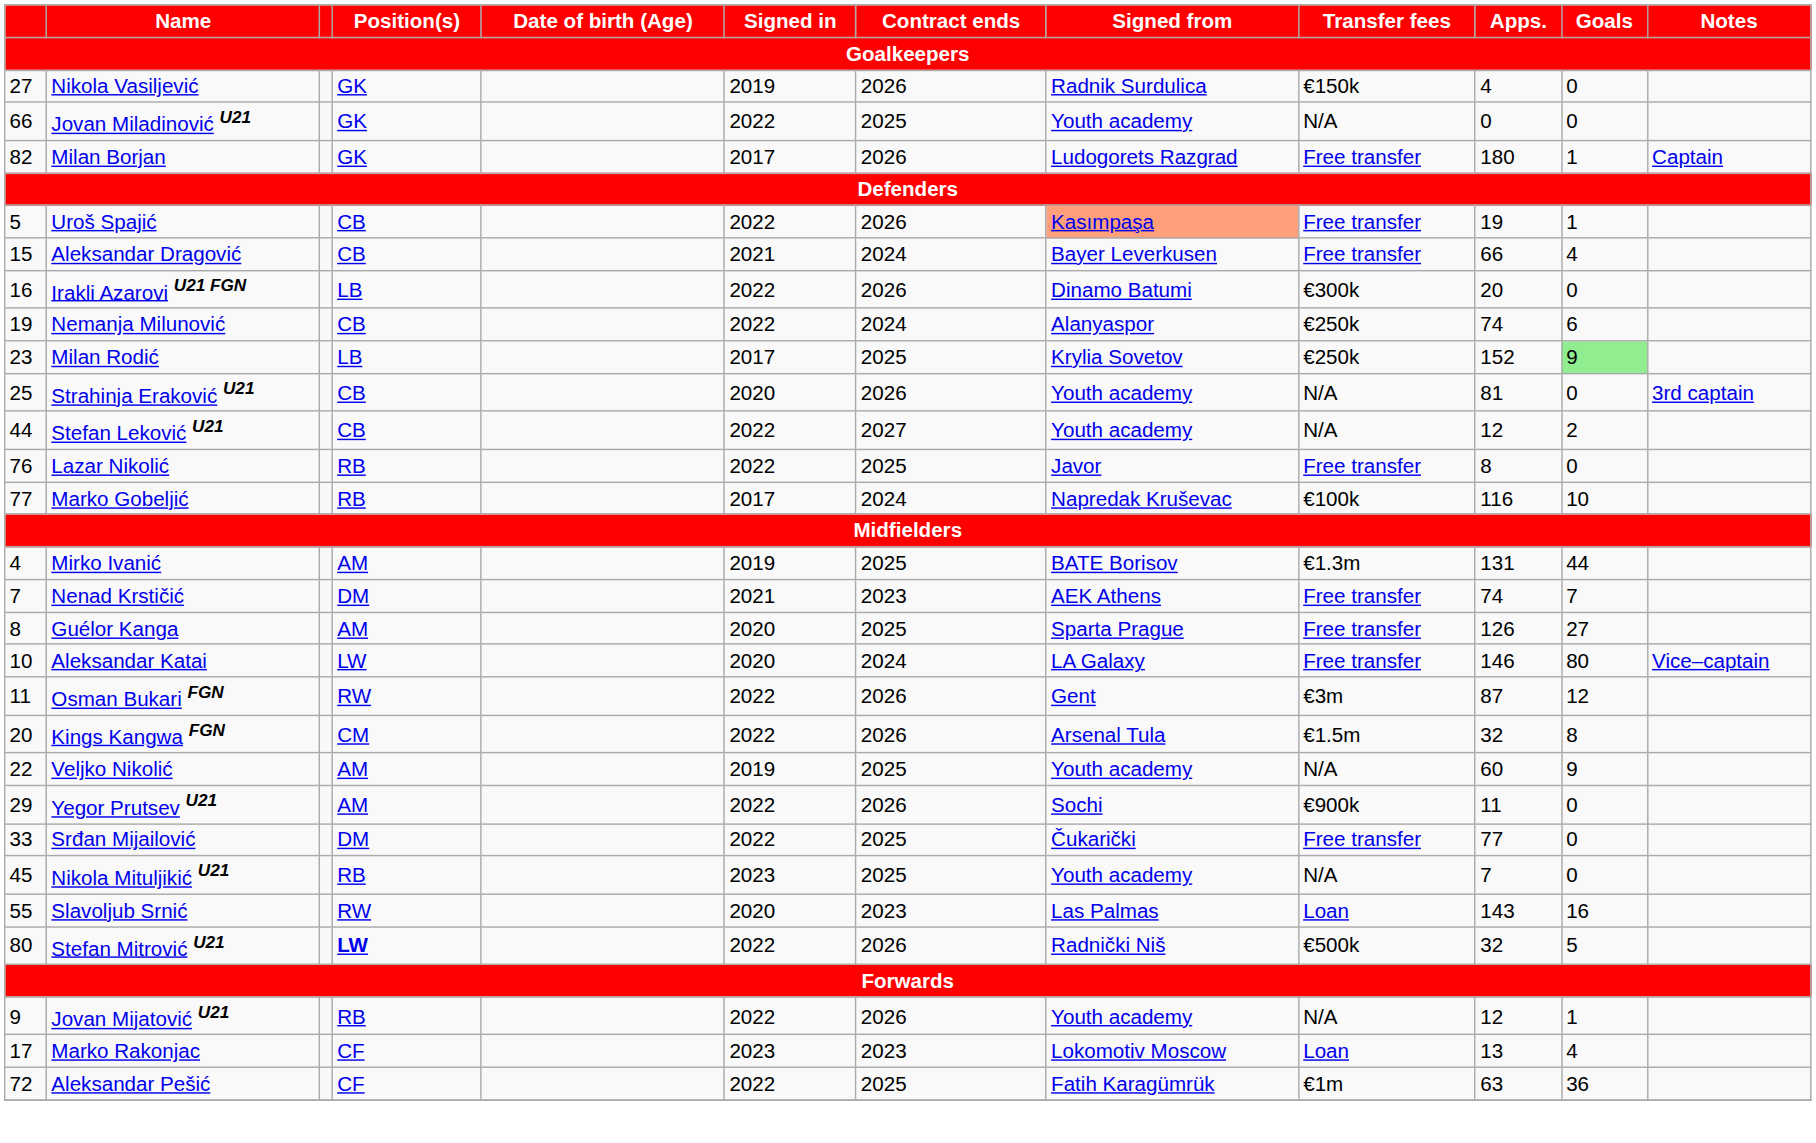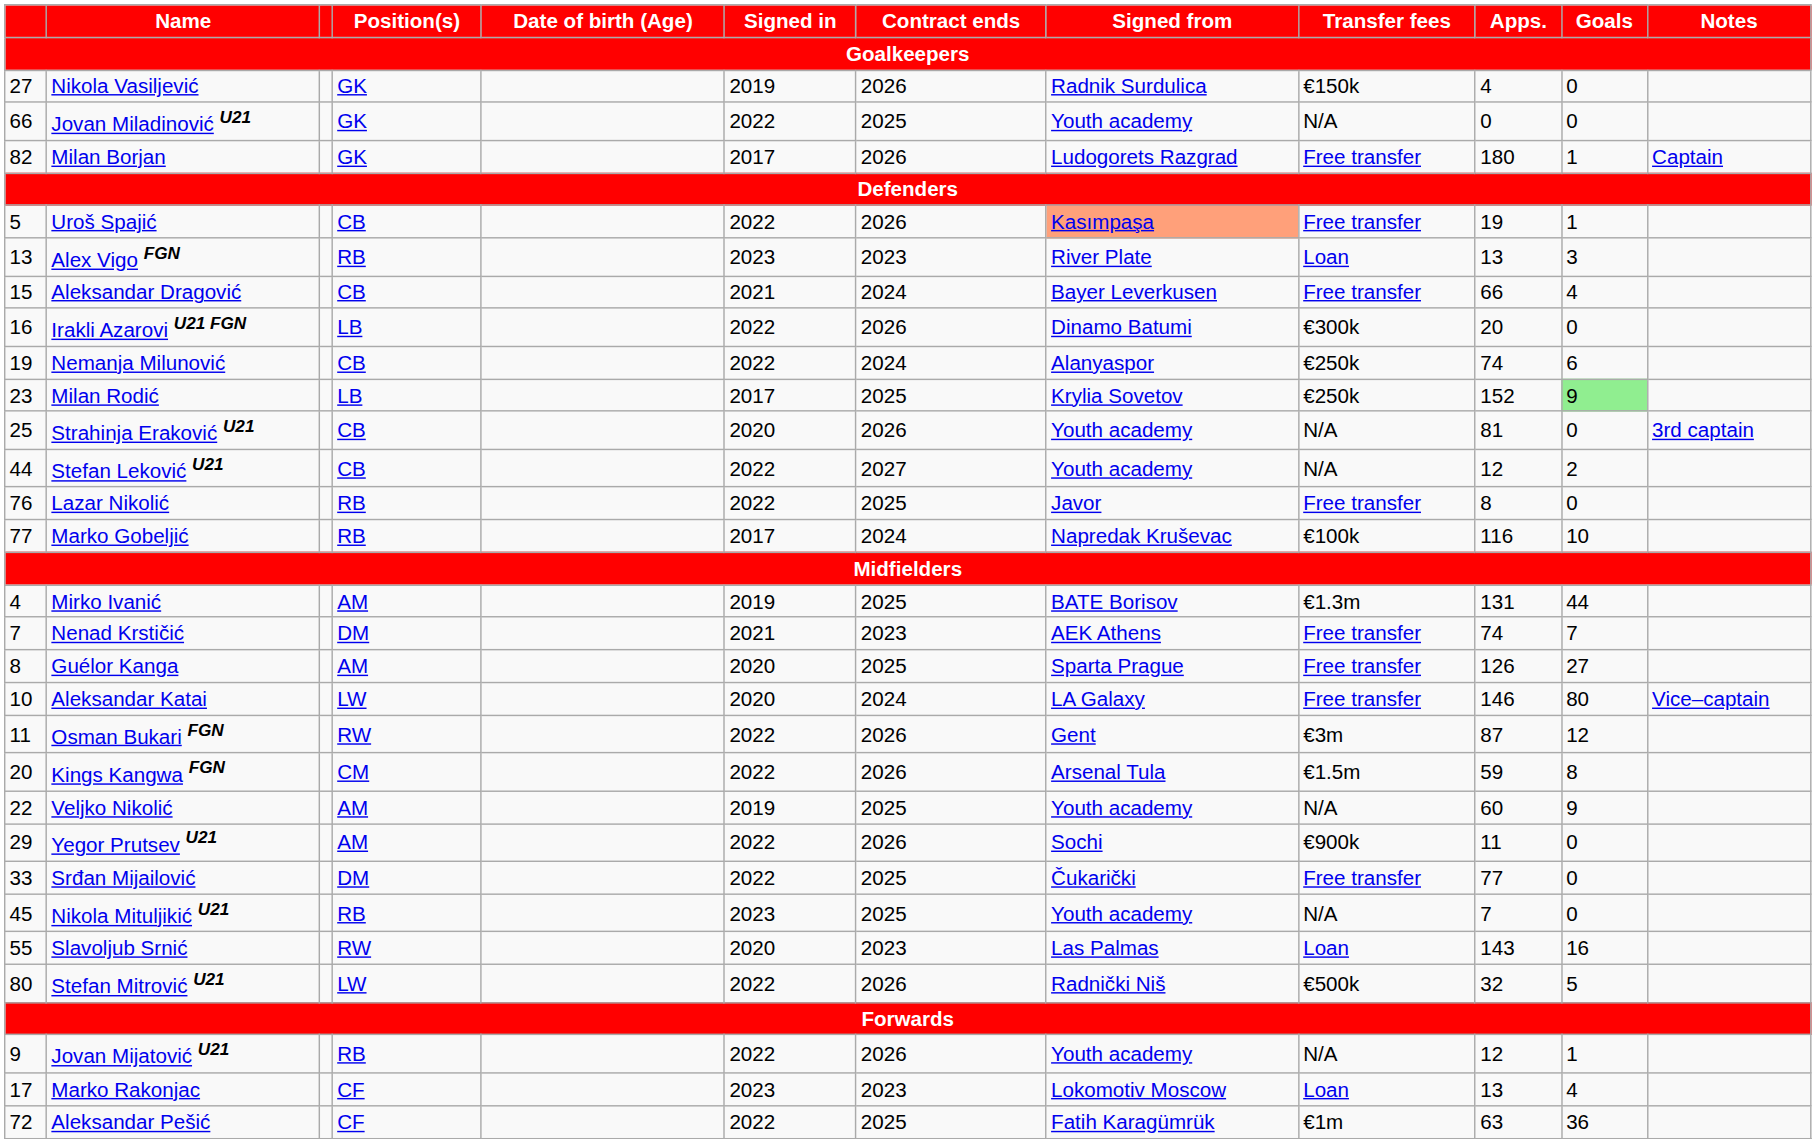 <table class="wikitable" style="text-align:left; font-size:90%; width:100%">
 <tr>
 <th style="background:red; color:white; text-align:center;"></th>
 <th style="background:red; color:white; text-align:center;">Name</th>
 <th style="background:red; color:white; text-align:center;"></th>
 <th style="background:red; color:white; text-align:center;">Position(s)</th>
 <th style="background:red; color:white; text-align:center;">Date of birth (Age)</th>
 <th style="background:red; color:white; text-align:center;">Signed in</th>
 <th style="background:red; color:white; text-align:center;">Contract ends</th>
 <th style="background:red; color:white; text-align:center;">Signed from</th>
 <th style="background:red; color:white; text-align:center;">Transfer fees</th>
 <th style="background:red; color:white; text-align:center;">Apps.</th>
 <th style="background:red; color:white; text-align:center;">Goals</th>
 <th style="background:red; color:white; text-align:center;">Notes</th>
 </tr>
 <tr>
 <th colspan="12" style="background:red; color:white; text-align:center">Goalkeepers</th>
 </tr>
 <tr>
 <td>27</td>
 <td><a href='#'>Nikola Vasiljević</a></td>
 <td></td>
 <td><a href='#'>GK</a></td>
 <td></td>
 <td>2019</td>
 <td>2026</td>
 <td> <a href='#'>Radnik Surdulica</a></td>
 <td>€150k</td>
 <td>4</td>
 <td>0</td>
 <td></td>
 </tr>
 <tr>
 <td>66</td>
 <td><a href='#'>Jovan Miladinović</a> <sup><strong><em>U21</em></strong></sup></td>
 <td></td>
 <td><a href='#'>GK</a></td>
 <td></td>
 <td>2022</td>
 <td>2025</td>
 <td> <a href='#'>Youth academy</a></td>
 <td>N/A</td>
 <td>0</td>
 <td>0</td>
 <td></td>
 </tr>
 <tr>
 <td>82</td>
 <td><a href='#'>Milan Borjan</a></td>
 <td></td>
 <td><a href='#'>GK</a></td>
 <td></td>
 <td>2017</td>
 <td>2026</td>
 <td> <a href='#'>Ludogorets Razgrad</a></td>
 <td><a href='#'>Free transfer</a></td>
 <td>180</td>
 <td>1</td>
 <td><a href='#'>Captain</a></td>
 </tr>
 <tr>
 <th colspan="12" style="background:red; color:white; text-align:center">Defenders</th>
 </tr>
 <tr>
 <td>5</td>
 <td><a href='#'>Uroš Spajić</a></td>
 <td></td>
 <td><a href='#'>CB</a></td>
 <td></td>
 <td>2022</td>
 <td>2026</td>
 <td style="background: lightsalmon;"> <a href='#'>Kasımpaşa</a></td>
 <td><a href='#'>Free transfer</a></td>
 <td>19</td>
 <td>1</td>
+<td></td>
+</tr>
+<tr>
+<td>13</td>
+<td><a href='#'>Alex Vigo</a> <sup><strong><em>FGN</em></strong></sup></td>
+<td></td>
+<td><a href='#'>RB</a></td>
+<td></td>
+<td>2023</td>
+<td>2023</td>
+<td> <a href='#'>River Plate</a></td>
+<td><a href='#'>Loan</a></td>
+<td>13</td>
+<td>3</td>
 <td></td>
 </tr>
 <tr>
 <td>15</td>
 <td><a href='#'>Aleksandar Dragović</a></td>
 <td></td>
 <td><a href='#'>CB</a></td>
 <td></td>
 <td>2021</td>
 <td>2024</td>
 <td> <a href='#'>Bayer Leverkusen</a></td>
 <td><a href='#'>Free transfer</a></td>
 <td>66</td>
 <td>4</td>
 <td></td>
 </tr>
 <tr>
 <td>16</td>
 <td><a href='#'>Irakli Azarovi</a> <sup><strong><em>U21 FGN</em></strong></sup></td>
 <td></td>
 <td><a href='#'>LB</a></td>
 <td></td>
 <td>2022</td>
 <td>2026</td>
 <td> <a href='#'>Dinamo Batumi</a></td>
 <td>€300k</td>
 <td>20</td>
 <td>0</td>
 <td></td>
 </tr>
 <tr>
 <td>19</td>
 <td><a href='#'>Nemanja Milunović</a></td>
 <td></td>
 <td><a href='#'>CB</a></td>
 <td></td>
 <td>2022</td>
 <td>2024</td>
 <td> <a href='#'>Alanyaspor</a></td>
 <td>€250k</td>
 <td>74</td>
 <td>6</td>
 <td></td>
 </tr>
 <tr>
 <td>23</td>
 <td><a href='#'>Milan Rodić</a></td>
 <td></td>
 <td><a href='#'>LB</a></td>
 <td></td>
 <td>2017</td>
 <td>2025</td>
 <td> <a href='#'>Krylia Sovetov</a></td>
 <td>€250k</td>
 <td>152</td>
 <td style="background: lightgreen;">9</td>
 <td></td>
 </tr>
 <tr>
 <td>25</td>
 <td><a href='#'>Strahinja Eraković</a> <sup><strong><em>U21</em></strong></sup></td>
 <td></td>
 <td><a href='#'>CB</a></td>
 <td></td>
 <td>2020</td>
 <td>2026</td>
 <td> <a href='#'>Youth academy</a></td>
 <td>N/A</td>
 <td>81</td>
 <td>0</td>
 <td><a href='#'>3rd captain</a></td>
 </tr>
 <tr>
 <td>44</td>
 <td><a href='#'>Stefan Leković</a> <sup><strong><em>U21</em></strong></sup></td>
 <td></td>
 <td><a href='#'>CB</a></td>
 <td></td>
 <td>2022</td>
 <td>2027</td>
 <td> <a href='#'>Youth academy</a></td>
 <td>N/A</td>
 <td>12</td>
 <td>2</td>
 <td></td>
 </tr>
 <tr>
 <td>76</td>
 <td><a href='#'>Lazar Nikolić</a></td>
 <td></td>
 <td><a href='#'>RB</a></td>
 <td></td>
 <td>2022</td>
 <td>2025</td>
 <td> <a href='#'>Javor</a></td>
 <td><a href='#'>Free transfer</a></td>
 <td>8</td>
 <td>0</td>
 <td></td>
 </tr>
 <tr>
 <td>77</td>
 <td><a href='#'>Marko Gobeljić</a></td>
 <td></td>
 <td><a href='#'>RB</a></td>
 <td></td>
 <td>2017</td>
 <td>2024</td>
 <td> <a href='#'>Napredak Kruševac</a></td>
 <td>€100k</td>
 <td>116</td>
 <td>10</td>
 <td></td>
 </tr>
 <tr>
 <th colspan="12" style="background:red; color:white; text-align:center">Midfielders</th>
 </tr>
 <tr>
 <td>4</td>
 <td><a href='#'>Mirko Ivanić</a></td>
 <td></td>
 <td><a href='#'>AM</a></td>
 <td></td>
 <td>2019</td>
 <td>2025</td>
 <td> <a href='#'>BATE Borisov</a></td>
 <td>€1.3m</td>
 <td>131</td>
 <td>44</td>
 <td></td>
 </tr>
 <tr>
 <td>7</td>
 <td><a href='#'>Nenad Krstičić</a></td>
 <td></td>
 <td><a href='#'>DM</a></td>
 <td></td>
 <td>2021</td>
 <td>2023</td>
 <td> <a href='#'>AEK Athens</a></td>
 <td><a href='#'>Free transfer</a></td>
 <td>74</td>
 <td>7</td>
 <td></td>
 </tr>
 <tr>
 <td>8</td>
 <td><a href='#'>Guélor Kanga</a></td>
 <td></td>
 <td><a href='#'>AM</a></td>
 <td></td>
 <td>2020</td>
 <td>2025</td>
 <td> <a href='#'>Sparta Prague</a></td>
 <td><a href='#'>Free transfer</a></td>
 <td>126</td>
 <td>27</td>
 <td></td>
 </tr>
 <tr>
 <td>10</td>
 <td><a href='#'>Aleksandar Katai</a></td>
 <td></td>
 <td><a href='#'>LW</a></td>
 <td></td>
 <td>2020</td>
 <td>2024</td>
 <td> <a href='#'>LA Galaxy</a></td>
 <td><a href='#'>Free transfer</a></td>
 <td>146</td>
 <td>80</td>
 <td><a href='#'>Vice–captain</a></td>
 </tr>
 <tr>
 <td>11</td>
 <td><a href='#'>Osman Bukari</a> <sup><strong><em>FGN</em></strong></sup></td>
 <td></td>
 <td><a href='#'>RW</a></td>
 <td></td>
 <td>2022</td>
 <td>2026</td>
 <td> <a href='#'>Gent</a></td>
 <td>€3m</td>
 <td>87</td>
 <td>12</td>
 <td></td>
 </tr>
 <tr>
 <td>20</td>
 <td><a href='#'>Kings Kangwa</a> <sup><strong><em>FGN</em></strong></sup></td>
 <td></td>
 <td><a href='#'>CM</a></td>
 <td></td>
 <td>2022</td>
 <td>2026</td>
 <td> <a href='#'>Arsenal Tula</a></td>
 <td>€1.5m</td>
-<td>32</td>
+<td>59</td>
 <td>8</td>
 <td></td>
 </tr>
 <tr>
 <td>22</td>
 <td><a href='#'>Veljko Nikolić</a></td>
 <td></td>
 <td><a href='#'>AM</a></td>
 <td></td>
 <td>2019</td>
 <td>2025</td>
 <td> <a href='#'>Youth academy</a></td>
 <td>N/A</td>
 <td>60</td>
 <td>9</td>
 <td></td>
 </tr>
 <tr>
 <td>29</td>
 <td><a href='#'>Yegor Prutsev</a> <sup><strong><em>U21</em></strong></sup></td>
 <td></td>
 <td><a href='#'>AM</a></td>
 <td></td>
 <td>2022</td>
 <td>2026</td>
 <td> <a href='#'>Sochi</a></td>
 <td>€900k</td>
 <td>11</td>
 <td>0</td>
 <td></td>
 </tr>
 <tr>
 <td>33</td>
 <td><a href='#'>Srđan Mijailović</a></td>
 <td></td>
 <td><a href='#'>DM</a></td>
 <td></td>
 <td>2022</td>
 <td>2025</td>
 <td> <a href='#'>Čukarički</a></td>
 <td><a href='#'>Free transfer</a></td>
 <td>77</td>
 <td>0</td>
 <td></td>
 </tr>
 <tr>
 <td>45</td>
 <td><a href='#'>Nikola Mituljikić</a> <sup><strong><em>U21</em></strong></sup></td>
 <td></td>
 <td><a href='#'>RB</a></td>
 <td></td>
 <td>2023</td>
 <td>2025</td>
 <td> <a href='#'>Youth academy</a></td>
 <td>N/A</td>
 <td>7</td>
 <td>0</td>
 <td></td>
 </tr>
 <tr>
 <td>55</td>
 <td><a href='#'>Slavoljub Srnić</a></td>
 <td></td>
 <td><a href='#'>RW</a></td>
 <td></td>
 <td>2020</td>
 <td>2023</td>
 <td> <a href='#'>Las Palmas</a></td>
 <td><a href='#'>Loan</a></td>
 <td>143</td>
 <td>16</td>
 <td></td>
 </tr>
 <tr>
 <td>80</td>
 <td><a href='#'>Stefan Mitrović</a> <sup><strong><em>U21</em></strong></sup></td>
 <td></td>
-<td><strong><a href='#'>LW</a></strong></td>
+<td><a href='#'>LW</a></td>
 <td></td>
 <td>2022</td>
 <td>2026</td>
 <td> <a href='#'>Radnički Niš</a></td>
 <td>€500k</td>
 <td>32</td>
 <td>5</td>
 <td></td>
 </tr>
 <tr>
 <th colspan="12" style="background:red; color:white; text-align:center">Forwards</th>
 </tr>
 <tr>
 <td>9</td>
 <td><a href='#'>Jovan Mijatović</a> <sup><strong><em>U21</em></strong></sup></td>
 <td></td>
 <td><a href='#'>RB</a></td>
 <td></td>
 <td>2022</td>
 <td>2026</td>
 <td> <a href='#'>Youth academy</a></td>
 <td>N/A</td>
 <td>12</td>
 <td>1</td>
 <td></td>
 </tr>
 <tr>
 <td>17</td>
 <td><a href='#'>Marko Rakonjac</a></td>
 <td></td>
 <td><a href='#'>CF</a></td>
 <td></td>
 <td>2023</td>
 <td>2023</td>
 <td> <a href='#'>Lokomotiv Moscow</a></td>
 <td><a href='#'>Loan</a></td>
 <td>13</td>
 <td>4</td>
 <td></td>
 </tr>
 <tr>
 <td>72</td>
 <td><a href='#'>Aleksandar Pešić</a></td>
 <td></td>
 <td><a href='#'>CF</a></td>
 <td></td>
 <td>2022</td>
 <td>2025</td>
 <td> <a href='#'>Fatih Karagümrük</a></td>
 <td>€1m</td>
 <td>63</td>
 <td>36</td>
 <td></td>
 </tr>
 <tr>
 </tr>
 </table>
